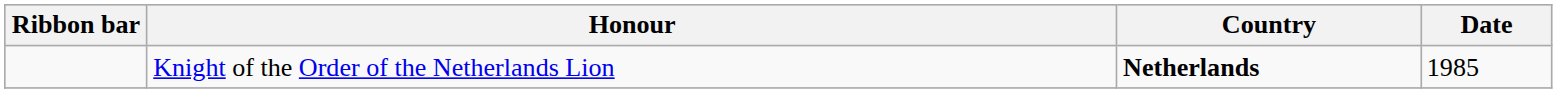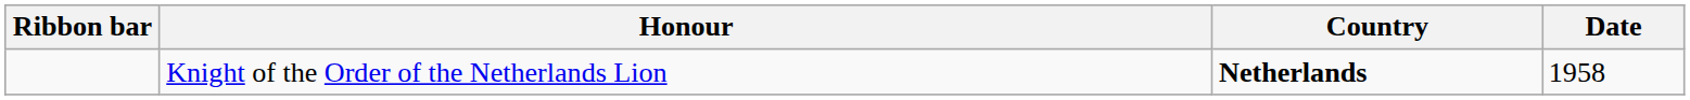 <table class="wikitable" style="width:60%;">
 <tr>
 <th style="width:80px;">Ribbon bar</th>
 <th>Honour</th>
 <th>Country</th>
 <th>Date</th>
 </tr>
 <tr>
 <td></td>
 <td><a href='#'>Knight</a> of the <a href='#'>Order of the Netherlands Lion</a></td>
 <td><strong>Netherlands</strong></td>
-<td>1985</td>
+<td>1958</td>
 </tr>
 </table>
